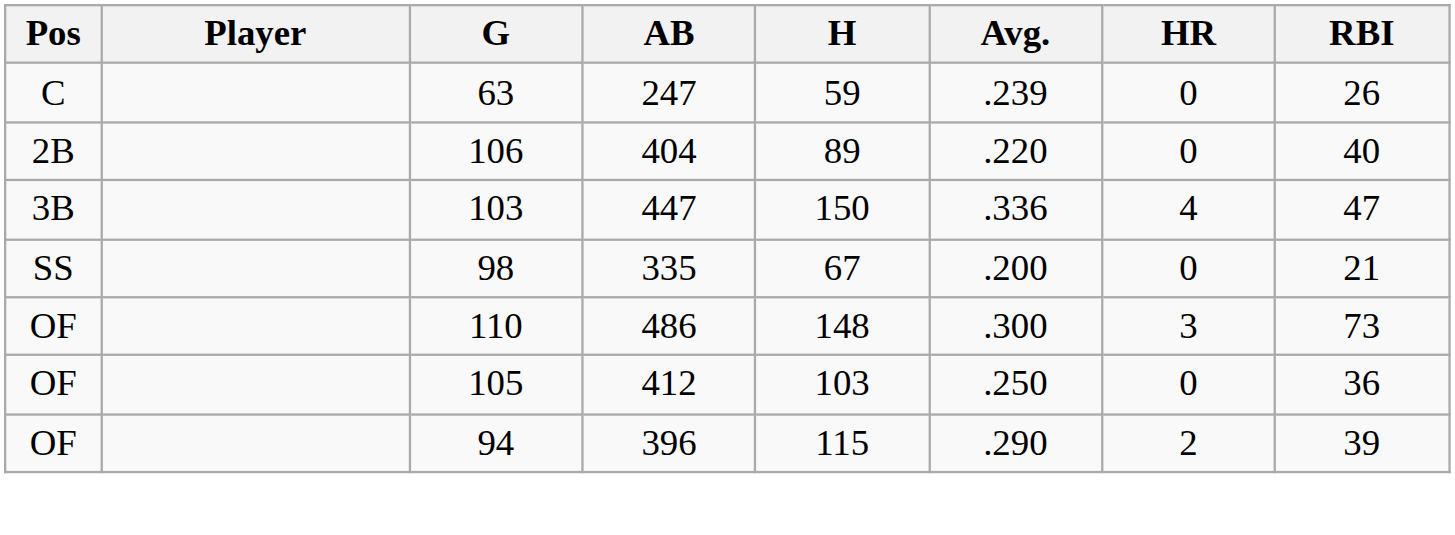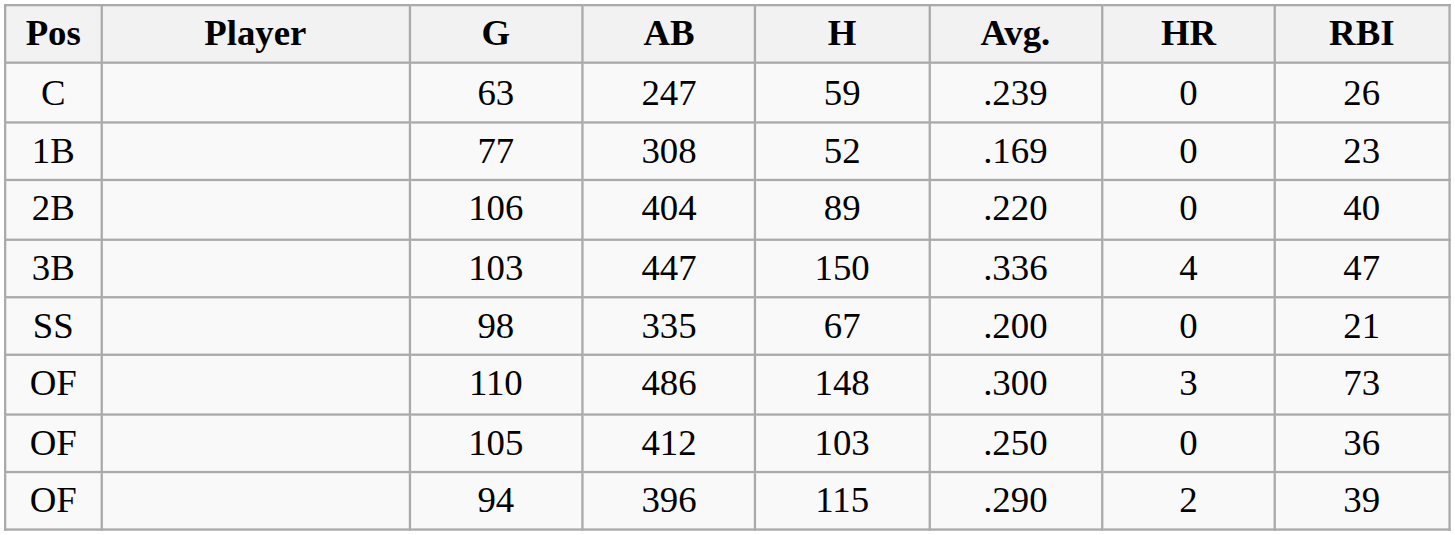 <table class="wikitable sortable">
 <tr>
 <th bgcolor="#DDDDFF" width="5%">Pos</th>
 <th bgcolor="#DDDDFF" width="16%">Player</th>
 <th bgcolor="#DDDDFF" width="9%">G</th>
 <th bgcolor="#DDDDFF" width="9%">AB</th>
 <th bgcolor="#DDDDFF" width="9%">H</th>
 <th bgcolor="#DDDDFF" width="9%">Avg.</th>
 <th bgcolor="#DDDDFF" width="9%">HR</th>
 <th bgcolor="#DDDDFF" width="9%">RBI</th>
 </tr>
 <tr align="center">
 <td>C</td>
 <td></td>
 <td>63</td>
 <td>247</td>
 <td>59</td>
 <td>.239</td>
 <td>0</td>
 <td>26</td>
+</tr>
+<tr align="center">
+<td>1B</td>
+<td></td>
+<td>77</td>
+<td>308</td>
+<td>52</td>
+<td>.169</td>
+<td>0</td>
+<td>23</td>
 </tr>
 <tr align="center">
 <td>2B</td>
 <td></td>
 <td>106</td>
 <td>404</td>
 <td>89</td>
 <td>.220</td>
 <td>0</td>
 <td>40</td>
 </tr>
 <tr align="center">
 <td>3B</td>
 <td></td>
 <td>103</td>
 <td>447</td>
 <td>150</td>
 <td>.336</td>
 <td>4</td>
 <td>47</td>
 </tr>
 <tr align="center">
 <td>SS</td>
 <td></td>
 <td>98</td>
 <td>335</td>
 <td>67</td>
 <td>.200</td>
 <td>0</td>
 <td>21</td>
 </tr>
 <tr align="center">
 <td>OF</td>
 <td></td>
 <td>110</td>
 <td>486</td>
 <td>148</td>
 <td>.300</td>
 <td>3</td>
 <td>73</td>
 </tr>
 <tr align="center">
 <td>OF</td>
 <td></td>
 <td>105</td>
 <td>412</td>
 <td>103</td>
 <td>.250</td>
 <td>0</td>
 <td>36</td>
 </tr>
 <tr align="center">
 <td>OF</td>
 <td></td>
 <td>94</td>
 <td>396</td>
 <td>115</td>
 <td>.290</td>
 <td>2</td>
 <td>39</td>
 </tr>
 </table>
